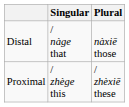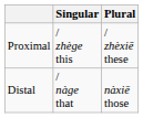 <table class="wikitable">
 <tr>
 <th> </th>
 <th>Singular</th>
 <th>Plural</th>
 </tr>
 <tr>
+<td>Proximal</td>
+<td> / <br><em>zhège</em><br>this</td>
+<td> / <br><em>zhèxiē</em><br>these</td>
+</tr>
+<tr>
 <td>Distal</td>
 <td> / <br><em>nàge</em><br>that</td>
 <td><br><em>nàxiē</em><br>those</td>
 </tr>
-<tr>
-<td>Proximal</td>
-<td> / <br><em>zhège</em><br>this</td>
-<td> / <br><em>zhèxiē</em><br>these</td>
-</tr>
 </table>
